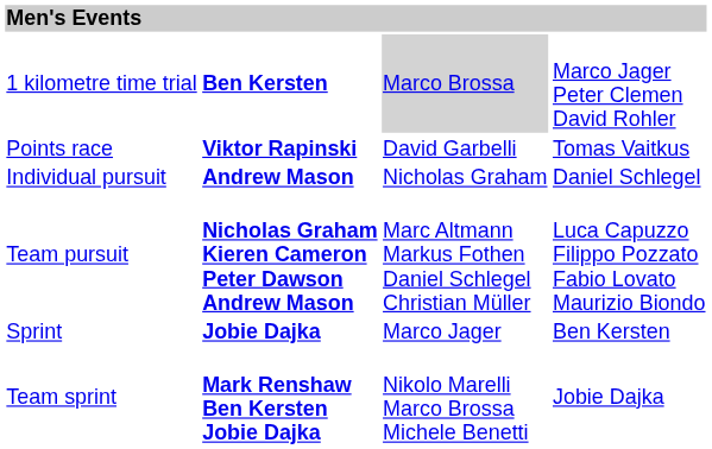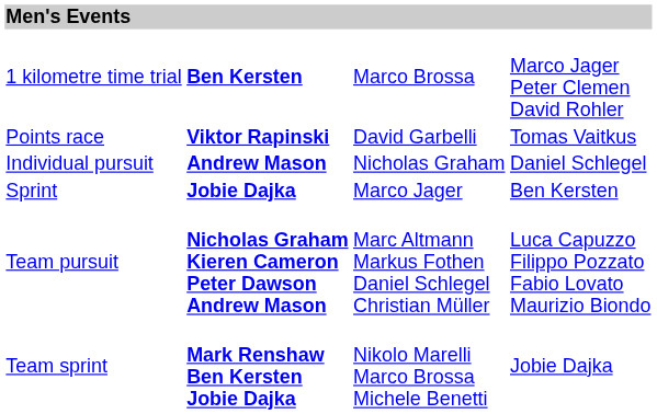 <table>
 <tr bgcolor="#cccccc">
 <td colspan=4><strong>Men's Events</strong></td>
 </tr>
 <tr>
 <td><a href='#'>1 kilometre time trial</a> <br></td>
 <td><strong><a href='#'>Ben Kersten</a><br><small></small></strong></td>
-<td style="background: lightgrey;"><a href='#'>Marco Brossa</a><br><small></small></td>
+<td><a href='#'>Marco Brossa</a><br><small></small></td>
 <td><br><a href='#'>Marco Jager</a><br><a href='#'>Peter Clemen</a><br><a href='#'>David Rohler</a></td>
 </tr>
 <tr>
 <td><a href='#'>Points race</a> <br></td>
 <td><strong><a href='#'>Viktor Rapinski</a><br><small></small></strong></td>
 <td><a href='#'>David Garbelli</a><br><small></small></td>
 <td><a href='#'>Tomas Vaitkus</a><br><small></small></td>
 </tr>
 <tr>
 <td><a href='#'>Individual pursuit</a> <br></td>
 <td><strong><a href='#'>Andrew Mason</a><br><small></small></strong></td>
 <td><a href='#'>Nicholas Graham</a><br><small></small></td>
 <td><a href='#'>Daniel Schlegel</a><br><small></small></td>
 </tr>
 <tr>
+<td><a href='#'>Sprint</a> <br></td>
+<td><strong><a href='#'>Jobie Dajka</a><br><small></small></strong></td>
+<td><a href='#'>Marco Jager</a><br><small></small></td>
+<td><a href='#'>Ben Kersten</a><br><small></small></td>
+</tr>
+<tr>
 <td><a href='#'>Team pursuit</a> <br></td>
 <td><strong><br><a href='#'>Nicholas Graham</a><br><a href='#'>Kieren Cameron</a><br><a href='#'>Peter Dawson</a><br><a href='#'>Andrew Mason</a></strong></td>
 <td><br><a href='#'>Marc Altmann</a><br><a href='#'>Markus Fothen</a><br><a href='#'>Daniel Schlegel</a><br><a href='#'>Christian Müller</a></td>
 <td><br><a href='#'>Luca Capuzzo</a><br><a href='#'>Filippo Pozzato</a><br><a href='#'>Fabio Lovato</a><br><a href='#'>Maurizio Biondo</a></td>
-</tr>
-<tr>
-<td><a href='#'>Sprint</a> <br></td>
-<td><strong><a href='#'>Jobie Dajka</a><br><small></small></strong></td>
-<td><a href='#'>Marco Jager</a><br><small></small></td>
-<td><a href='#'>Ben Kersten</a><br><small></small></td>
 </tr>
 <tr>
 <td><a href='#'>Team sprint</a> <br></td>
 <td><strong><br><a href='#'>Mark Renshaw</a><br><a href='#'>Ben Kersten</a><br><a href='#'>Jobie Dajka</a></strong></td>
 <td><br><a href='#'>Nikolo Marelli</a><br><a href='#'>Marco Brossa</a><br><a href='#'>Michele Benetti</a></td>
 <td><a href='#'>Jobie Dajka</a><br><small></small></td>
 </tr>
 </table>
